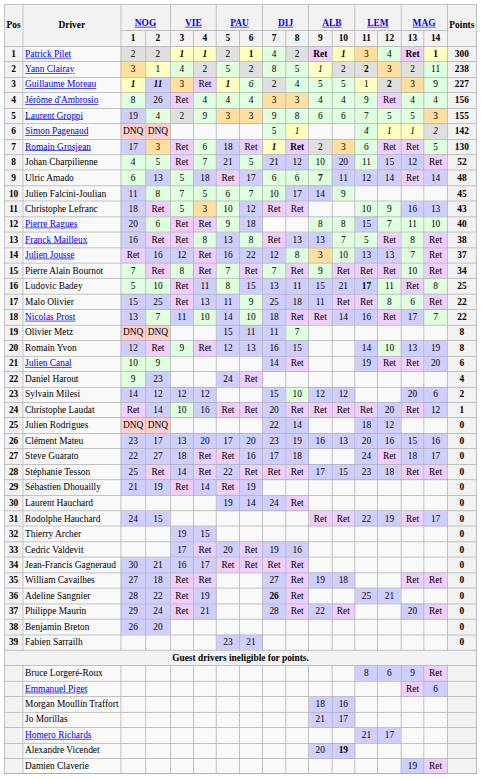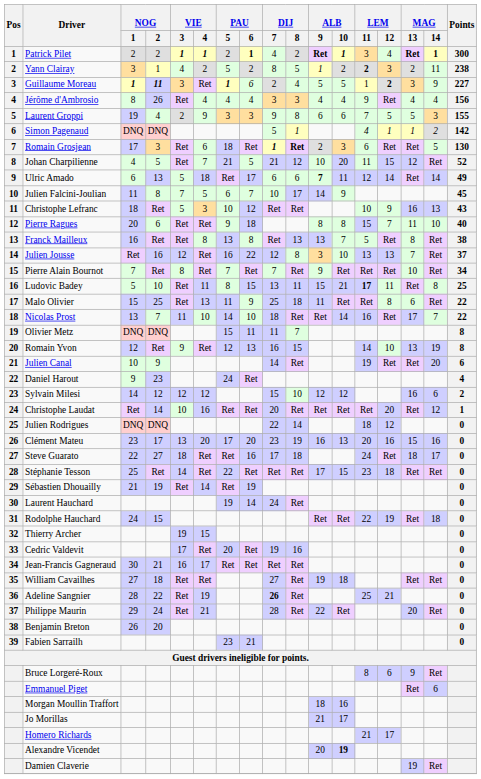 <table class="wikitable" style="font-size:85%; text-align:center;">
 <tr>
 <th rowspan=2>Pos</th>
 <th rowspan=2>Driver</th>
 <th colspan=2><br><a href='#'>NOG</a></th>
 <th colspan=2><br><a href='#'>VIE</a></th>
 <th colspan=2><br><a href='#'>PAU</a></th>
 <th colspan=2><br><a href='#'>DIJ</a></th>
 <th colspan=2><br><a href='#'>ALB</a></th>
 <th colspan=2><br><a href='#'>LEM</a></th>
 <th colspan=2><br><a href='#'>MAG</a></th>
 <th rowspan=2>Points</th>
 </tr>
 <tr>
 <th width="27">1</th>
 <th width="27">2</th>
 <th width="27">3</th>
 <th width="27">4</th>
 <th width="27">5</th>
 <th width="27">6</th>
 <th width="27">7</th>
 <th width="27">8</th>
 <th width="27">9</th>
 <th width="27">10</th>
 <th width="27">11</th>
 <th width="27">12</th>
 <th width="27">13</th>
 <th width="27">14</th>
 </tr>
 <tr>
 <th>1</th>
 <td align=left nowrap> <a href='#'>Patrick Pilet</a></td>
 <td style="background:#DFDFDF;">2</td>
 <td style="background:#DFDFDF;">2</td>
 <td style="background:#FFFFBF;"><strong><em>1</em></strong></td>
 <td style="background:#FFFFBF;"><strong><em>1</em></strong></td>
 <td style="background:#DFDFDF;">2</td>
 <td style="background:#FFFFBF;"><strong>1</strong></td>
 <td style="background:#DFFFDF;">4</td>
 <td style="background:#DFDFDF;">2</td>
 <td style="background:#EFCFFF;"><strong>Ret</strong></td>
 <td style="background:#FFFFBF;"><strong><em>1</em></strong></td>
 <td style="background:#FFDF9F;">3</td>
 <td style="background:#DFFFDF;">4</td>
 <td style="background:#EFCFFF;"><strong>Ret</strong></td>
 <td style="background:#FFFFBF;"><strong>1</strong></td>
 <th>300</th>
 </tr>
 <tr>
 <th>2</th>
 <td align=left nowrap> <a href='#'>Yann Clairay</a></td>
 <td style="background:#FFDF9F;">3</td>
 <td style="background:#FFFFBF;">1</td>
 <td style="background:#DFFFDF;">4</td>
 <td style="background:#DFDFDF;">2</td>
 <td style="background:#DFFFDF;">5</td>
 <td style="background:#DFDFDF;">2</td>
 <td style="background:#DFFFDF;">8</td>
 <td style="background:#DFFFDF;">5</td>
 <td style="background:#FFFFBF;"><em>1</em></td>
 <td style="background:#DFDFDF;">2</td>
 <td style="background:#DFDFDF;"><strong>2</strong></td>
 <td style="background:#FFDF9F;">3</td>
 <td style="background:#DFDFDF;">2</td>
 <td style="background:#DFFFDF;">11</td>
 <th>238</th>
 </tr>
 <tr>
 <th>3</th>
 <td align=left nowrap> <a href='#'>Guillaume Moreau</a></td>
 <td style="background:#FFFFBF;"><strong><em>1</em></strong></td>
 <td style="background:#CFCFFF;"><strong><em>11</em></strong></td>
 <td style="background:#FFDF9F;">3</td>
 <td style="background:#EFCFFF;">Ret</td>
 <td style="background:#FFFFBF;"><strong><em>1</em></strong></td>
 <td style="background:#DFFFDF;"><em>6</em></td>
 <td style="background:#DFDFDF;">2</td>
 <td style="background:#DFFFDF;">4</td>
 <td style="background:#DFFFDF;">5</td>
 <td style="background:#DFFFDF;">5</td>
 <td style="background:#FFFFBF;">1</td>
 <td style="background:#DFDFDF;"><strong>2</strong></td>
 <td style="background:#FFDF9F;">3</td>
 <td style="background:#DFFFDF;">9</td>
 <th>227</th>
 </tr>
 <tr>
 <th>4</th>
 <td align=left nowrap> <a href='#'>Jérôme d'Ambrosio</a></td>
 <td style="background:#DFFFDF;">8</td>
 <td style="background:#CFCFFF;">26</td>
 <td style="background:#EFCFFF;">Ret</td>
 <td style="background:#DFFFDF;">4</td>
 <td style="background:#DFFFDF;">4</td>
 <td style="background:#DFFFDF;">4</td>
 <td style="background:#FFDF9F;">3</td>
 <td style="background:#FFDF9F;">3</td>
 <td style="background:#DFFFDF;">4</td>
 <td style="background:#DFFFDF;">4</td>
 <td style="background:#DFFFDF;">9</td>
 <td style="background:#EFCFFF;">Ret</td>
 <td style="background:#DFFFDF;">4</td>
 <td style="background:#DFFFDF;">4</td>
 <th>156</th>
 </tr>
 <tr>
 <th>5</th>
 <td align=left nowrap> <a href='#'>Laurent Groppi</a></td>
 <td style="background:#CFCFFF;">19</td>
 <td style="background:#DFFFDF;">4</td>
 <td style="background:#DFDFDF;">2</td>
 <td style="background:#DFFFDF;">9</td>
 <td style="background:#FFDF9F;">3</td>
 <td style="background:#FFDF9F;">3</td>
 <td style="background:#DFFFDF;">9</td>
 <td style="background:#DFFFDF;">8</td>
 <td style="background:#DFFFDF;">6</td>
 <td style="background:#DFFFDF;">6</td>
 <td style="background:#DFFFDF;">7</td>
 <td style="background:#DFFFDF;">5</td>
 <td style="background:#DFFFDF;">5</td>
 <td style="background:#FFDF9F;">3</td>
 <th>155</th>
 </tr>
 <tr>
 <th>6</th>
 <td align=left nowrap> <a href='#'>Simon Pagenaud</a></td>
 <td style="background:#FFCFCF;">DNQ</td>
 <td style="background:#FFCFCF;">DNQ</td>
 <td></td>
 <td></td>
 <td></td>
 <td></td>
 <td style="background:#DFFFDF;">5</td>
 <td style="background:#FFFFBF;"><em>1</em></td>
 <td></td>
 <td></td>
 <td style="background:#DFFFDF;"><em>4</em></td>
 <td style="background:#FFFFBF;"><em>1</em></td>
 <td style="background:#FFFFBF;"><em>1</em></td>
 <td style="background:#DFDFDF;"><em>2</em></td>
 <th>142</th>
 </tr>
 <tr>
 <th>7</th>
 <td align=left nowrap> <a href='#'>Romain Grosjean</a></td>
 <td style="background:#CFCFFF;">17</td>
 <td style="background:#FFDF9F;">3</td>
 <td style="background:#EFCFFF;">Ret</td>
 <td style="background:#DFFFDF;">6</td>
 <td style="background:#CFCFFF;">18</td>
 <td style="background:#EFCFFF;">Ret</td>
 <td style="background:#FFFFBF;"><strong><em>1</em></strong></td>
 <td style="background:#EFCFFF;"><strong>Ret</strong></td>
 <td style="background:#DFDFDF;">2</td>
 <td style="background:#FFDF9F;">3</td>
 <td style="background:#DFFFDF;">6</td>
 <td style="background:#EFCFFF;">Ret</td>
 <td style="background:#EFCFFF;">Ret</td>
 <td style="background:#DFFFDF;">5</td>
 <th>130</th>
 </tr>
 <tr>
 <th>8</th>
 <td align=left nowrap> Johan Charpilienne</td>
 <td style="background:#DFFFDF;">4</td>
 <td style="background:#DFFFDF;">5</td>
 <td style="background:#EFCFFF;">Ret</td>
 <td style="background:#DFFFDF;">7</td>
 <td style="background:#CFCFFF;">21</td>
 <td style="background:#DFFFDF;">5</td>
 <td style="background:#CFCFFF;">21</td>
 <td style="background:#CFCFFF;">12</td>
 <td style="background:#DFFFDF;">10</td>
 <td style="background:#CFCFFF;">20</td>
 <td style="background:#DFFFDF;">11</td>
 <td style="background:#CFCFFF;">15</td>
 <td style="background:#CFCFFF;">12</td>
 <td style="background:#EFCFFF;">Ret</td>
 <th>52</th>
 </tr>
 <tr>
 <th>9</th>
 <td align=left nowrap> Ulric Amado</td>
 <td style="background:#DFFFDF;">6</td>
 <td style="background:#CFCFFF;">13</td>
 <td style="background:#DFFFDF;">5</td>
 <td style="background:#CFCFFF;">18</td>
 <td style="background:#EFCFFF;">Ret</td>
 <td style="background:#CFCFFF;">17</td>
 <td style="background:#DFFFDF;">6</td>
 <td style="background:#DFFFDF;">6</td>
 <td style="background:#DFFFDF;"><strong>7</strong></td>
 <td style="background:#CFCFFF;">11</td>
 <td style="background:#CFCFFF;">12</td>
 <td style="background:#CFCFFF;">14</td>
 <td style="background:#EFCFFF;">Ret</td>
 <td style="background:#CFCFFF;">14</td>
-<th>48</th>
+<th>49</th>
 </tr>
 <tr>
 <th>10</th>
 <td align=left nowrap> Julien Falcini-Joulian</td>
 <td style="background:#CFCFFF;">11</td>
 <td style="background:#DFFFDF;">8</td>
 <td style="background:#DFFFDF;">7</td>
 <td style="background:#DFFFDF;">5</td>
 <td style="background:#DFFFDF;">6</td>
 <td style="background:#DFFFDF;">7</td>
 <td style="background:#DFFFDF;">10</td>
 <td style="background:#CFCFFF;">17</td>
 <td style="background:#CFCFFF;">14</td>
 <td style="background:#DFFFDF;">9</td>
 <td></td>
 <td></td>
 <td></td>
 <td></td>
 <th>45</th>
 </tr>
 <tr>
 <th>11</th>
 <td align=left nowrap> Christophe Lefranc</td>
 <td style="background:#CFCFFF;">18</td>
 <td style="background:#EFCFFF;">Ret</td>
 <td style="background:#DFFFDF;">5</td>
 <td style="background:#FFDF9F;">3</td>
 <td style="background:#DFFFDF;">10</td>
 <td style="background:#CFCFFF;">12</td>
 <td style="background:#EFCFFF;">Ret</td>
 <td style="background:#EFCFFF;">Ret</td>
 <td></td>
 <td></td>
 <td style="background:#DFFFDF;">10</td>
 <td style="background:#DFFFDF;">9</td>
 <td style="background:#CFCFFF;">16</td>
 <td style="background:#CFCFFF;">13</td>
 <th>43</th>
 </tr>
 <tr>
 <th>12</th>
 <td align=left nowrap> <a href='#'>Pierre Ragues</a></td>
 <td style="background:#CFCFFF;">20</td>
 <td style="background:#DFFFDF;">6</td>
 <td style="background:#EFCFFF;">Ret</td>
 <td style="background:#EFCFFF;">Ret</td>
 <td style="background:#DFFFDF;">9</td>
 <td style="background:#CFCFFF;">18</td>
 <td></td>
 <td></td>
 <td style="background:#DFFFDF;">8</td>
 <td style="background:#DFFFDF;">8</td>
 <td style="background:#CFCFFF;">15</td>
 <td style="background:#DFFFDF;">7</td>
 <td style="background:#DFFFDF;">11</td>
 <td style="background:#DFFFDF;">10</td>
 <th>40</th>
 </tr>
 <tr>
 <th>13</th>
 <td align=left nowrap> <a href='#'>Franck Mailleux</a></td>
 <td style="background:#CFCFFF;">16</td>
 <td style="background:#EFCFFF;">Ret</td>
 <td style="background:#EFCFFF;">Ret</td>
 <td style="background:#DFFFDF;">8</td>
 <td style="background:#CFCFFF;">13</td>
 <td style="background:#DFFFDF;">8</td>
 <td style="background:#EFCFFF;">Ret</td>
 <td style="background:#CFCFFF;">13</td>
 <td style="background:#CFCFFF;">13</td>
 <td style="background:#DFFFDF;">7</td>
 <td style="background:#DFFFDF;">5</td>
 <td style="background:#EFCFFF;">Ret</td>
 <td style="background:#DFFFDF;">8</td>
 <td style="background:#EFCFFF;">Ret</td>
 <th>38</th>
 </tr>
 <tr>
 <th>14</th>
 <td align=left nowrap> <a href='#'>Julien Jousse</a></td>
 <td style="background:#EFCFFF;">Ret</td>
 <td style="background:#CFCFFF;">16</td>
 <td style="background:#CFCFFF;">12</td>
 <td style="background:#EFCFFF;">Ret</td>
 <td style="background:#CFCFFF;">16</td>
 <td style="background:#CFCFFF;">22</td>
 <td style="background:#CFCFFF;">12</td>
 <td style="background:#DFFFDF;">8</td>
 <td style="background:#FFDF9F;">3</td>
 <td style="background:#DFFFDF;">10</td>
 <td style="background:#CFCFFF;">13</td>
 <td style="background:#CFCFFF;">13</td>
 <td style="background:#DFFFDF;">7</td>
 <td style="background:#EFCFFF;">Ret</td>
 <th>37</th>
 </tr>
 <tr>
 <th>15</th>
 <td align=left nowrap> Pierre Alain Bournot</td>
 <td style="background:#DFFFDF;">7</td>
 <td style="background:#EFCFFF;">Ret</td>
 <td style="background:#DFFFDF;">8</td>
 <td style="background:#EFCFFF;">Ret</td>
 <td style="background:#DFFFDF;">7</td>
 <td style="background:#EFCFFF;">Ret</td>
 <td style="background:#DFFFDF;">7</td>
 <td style="background:#EFCFFF;">Ret</td>
 <td style="background:#DFFFDF;">9</td>
 <td style="background:#EFCFFF;">Ret</td>
 <td style="background:#EFCFFF;">Ret</td>
 <td style="background:#EFCFFF;">Ret</td>
 <td style="background:#DFFFDF;">10</td>
 <td style="background:#EFCFFF;">Ret</td>
 <th>34</th>
 </tr>
 <tr>
 <th>16</th>
 <td align=left nowrap> Ludovic Badey</td>
 <td style="background:#DFFFDF;">5</td>
 <td style="background:#DFFFDF;">10</td>
 <td style="background:#EFCFFF;">Ret</td>
 <td style="background:#CFCFFF;">11</td>
 <td style="background:#DFFFDF;">8</td>
 <td style="background:#CFCFFF;">15</td>
 <td style="background:#CFCFFF;">13</td>
 <td style="background:#CFCFFF;">11</td>
 <td style="background:#CFCFFF;">15</td>
 <td style="background:#CFCFFF;">21</td>
 <td style="background:#CFCFFF;"><strong>17</strong></td>
 <td style="background:#DFFFDF;">11</td>
 <td style="background:#EFCFFF;">Ret</td>
 <td style="background:#DFFFDF;">8</td>
 <th>25</th>
 </tr>
 <tr>
 <th>17</th>
 <td align=left nowrap> Malo Olivier</td>
 <td style="background:#CFCFFF;">15</td>
 <td style="background:#CFCFFF;">25</td>
 <td style="background:#EFCFFF;">Ret</td>
 <td style="background:#CFCFFF;">13</td>
 <td style="background:#CFCFFF;">11</td>
 <td style="background:#DFFFDF;">9</td>
 <td style="background:#CFCFFF;">25</td>
 <td style="background:#CFCFFF;">18</td>
 <td style="background:#CFCFFF;">11</td>
 <td style="background:#EFCFFF;">Ret</td>
 <td style="background:#EFCFFF;">Ret</td>
 <td style="background:#DFFFDF;">8</td>
 <td style="background:#DFFFDF;">6</td>
 <td style="background:#EFCFFF;">Ret</td>
 <th>22</th>
 </tr>
 <tr>
 <th>18</th>
 <td align=left nowrap> <a href='#'>Nicolas Prost</a></td>
 <td style="background:#CFCFFF;">13</td>
 <td style="background:#DFFFDF;">7</td>
 <td style="background:#CFCFFF;">11</td>
 <td style="background:#DFFFDF;">10</td>
 <td style="background:#CFCFFF;">14</td>
 <td style="background:#DFFFDF;">10</td>
 <td style="background:#CFCFFF;">18</td>
 <td style="background:#EFCFFF;">Ret</td>
 <td style="background:#EFCFFF;">Ret</td>
 <td style="background:#CFCFFF;">14</td>
 <td style="background:#CFCFFF;">16</td>
 <td style="background:#EFCFFF;">Ret</td>
 <td style="background:#CFCFFF;">17</td>
 <td style="background:#DFFFDF;">7</td>
 <th>22</th>
 </tr>
 <tr>
 <th>19</th>
 <td align=left nowrap> Olivier Metz</td>
 <td style="background:#FFCFCF;">DNQ</td>
 <td style="background:#FFCFCF;">DNQ</td>
 <td></td>
 <td></td>
 <td style="background:#CFCFFF;">15</td>
 <td style="background:#CFCFFF;">11</td>
 <td style="background:#CFCFFF;">11</td>
 <td style="background:#DFFFDF;">7</td>
 <td></td>
 <td></td>
 <td></td>
 <td></td>
 <td></td>
 <td></td>
 <th>8</th>
 </tr>
 <tr>
 <th>20</th>
 <td align=left nowrap> Romain Yvon</td>
 <td style="background:#CFCFFF;">12</td>
 <td style="background:#EFCFFF;">Ret</td>
 <td style="background:#DFFFDF;">9</td>
 <td style="background:#EFCFFF;">Ret</td>
 <td style="background:#CFCFFF;">12</td>
 <td style="background:#CFCFFF;">13</td>
 <td style="background:#CFCFFF;">16</td>
 <td style="background:#CFCFFF;">15</td>
 <td></td>
 <td></td>
 <td style="background:#CFCFFF;">14</td>
 <td style="background:#DFFFDF;">10</td>
 <td style="background:#CFCFFF;">13</td>
 <td style="background:#CFCFFF;">19</td>
 <th>8</th>
 </tr>
 <tr>
 <th>21</th>
 <td align=left nowrap> <a href='#'>Julien Canal</a></td>
 <td style="background:#DFFFDF;">10</td>
 <td style="background:#DFFFDF;">9</td>
 <td></td>
 <td></td>
 <td></td>
 <td></td>
 <td style="background:#CFCFFF;">14</td>
 <td style="background:#EFCFFF;">Ret</td>
 <td></td>
 <td></td>
 <td style="background:#CFCFFF;">19</td>
 <td style="background:#EFCFFF;">Ret</td>
 <td style="background:#EFCFFF;">Ret</td>
 <td style="background:#CFCFFF;">20</td>
 <th>6</th>
 </tr>
 <tr>
 <th>22</th>
 <td align=left nowrap> Daniel Harout</td>
 <td style="background:#DFFFDF;">9</td>
 <td style="background:#CFCFFF;">23</td>
 <td></td>
 <td></td>
 <td style="background:#CFCFFF;">24</td>
 <td style="background:#EFCFFF;">Ret</td>
 <td></td>
 <td></td>
 <td></td>
 <td></td>
 <td></td>
 <td></td>
 <td></td>
 <td></td>
 <th>4</th>
 </tr>
 <tr>
 <th>23</th>
 <td align=left nowrap> Sylvain Milesi</td>
 <td style="background:#CFCFFF;">14</td>
 <td style="background:#CFCFFF;">12</td>
 <td style="background:#CFCFFF;">12</td>
 <td style="background:#CFCFFF;">12</td>
 <td></td>
 <td></td>
 <td style="background:#CFCFFF;">15</td>
 <td style="background:#DFFFDF;">10</td>
 <td style="background:#CFCFFF;">12</td>
 <td style="background:#CFCFFF;">12</td>
 <td></td>
 <td></td>
-<td style="background:#CFCFFF;">20</td>
+<td style="background:#CFCFFF;">16</td>
 <td style="background:#CFCFFF;">6</td>
 <th>2</th>
 </tr>
 <tr>
 <th>24</th>
 <td align=left nowrap> Christophe Laudat</td>
 <td style="background:#EFCFFF;">Ret</td>
 <td style="background:#CFCFFF;">14</td>
 <td style="background:#DFFFDF;">10</td>
 <td style="background:#CFCFFF;">16</td>
 <td style="background:#EFCFFF;">Ret</td>
 <td style="background:#EFCFFF;">Ret</td>
 <td style="background:#CFCFFF;">20</td>
 <td style="background:#EFCFFF;">Ret</td>
 <td style="background:#EFCFFF;">Ret</td>
 <td style="background:#EFCFFF;">Ret</td>
 <td style="background:#EFCFFF;">Ret</td>
 <td style="background:#CFCFFF;">20</td>
 <td style="background:#EFCFFF;">Ret</td>
 <td style="background:#CFCFFF;">12</td>
 <th>1</th>
 </tr>
 <tr>
 <th>25</th>
 <td align=left nowrap> Julien Rodrigues</td>
 <td style="background:#FFCFCF;">DNQ</td>
 <td style="background:#FFCFCF;">DNQ</td>
 <td></td>
 <td></td>
 <td></td>
 <td></td>
 <td style="background:#CFCFFF;">22</td>
 <td style="background:#CFCFFF;">14</td>
 <td></td>
 <td></td>
 <td style="background:#CFCFFF;">18</td>
 <td style="background:#CFCFFF;">12</td>
 <td></td>
 <td></td>
 <th>0</th>
 </tr>
 <tr>
 <th>26</th>
 <td align=left nowrap> Clément Mateu</td>
 <td style="background:#CFCFFF;">23</td>
 <td style="background:#CFCFFF;">17</td>
 <td style="background:#CFCFFF;">13</td>
 <td style="background:#CFCFFF;">20</td>
 <td style="background:#CFCFFF;">17</td>
 <td style="background:#CFCFFF;">20</td>
 <td style="background:#CFCFFF;">23</td>
 <td style="background:#CFCFFF;">19</td>
 <td style="background:#CFCFFF;">16</td>
 <td style="background:#CFCFFF;">13</td>
 <td style="background:#CFCFFF;">20</td>
 <td style="background:#CFCFFF;">16</td>
 <td style="background:#CFCFFF;">15</td>
 <td style="background:#CFCFFF;">16</td>
 <th>0</th>
 </tr>
 <tr>
 <th>27</th>
 <td align=left nowrap> Steve Guarato</td>
 <td style="background:#CFCFFF;">22</td>
 <td style="background:#CFCFFF;">27</td>
 <td style="background:#CFCFFF;">18</td>
 <td style="background:#EFCFFF;">Ret</td>
 <td style="background:#EFCFFF;">Ret</td>
 <td style="background:#CFCFFF;">16</td>
 <td style="background:#CFCFFF;">17</td>
 <td style="background:#CFCFFF;">18</td>
 <td></td>
 <td></td>
 <td style="background:#CFCFFF;">24</td>
 <td style="background:#EFCFFF;">Ret</td>
 <td style="background:#CFCFFF;">18</td>
 <td style="background:#CFCFFF;">17</td>
 <th>0</th>
 </tr>
 <tr>
 <th>28</th>
 <td align=left nowrap> Stéphanie Tesson</td>
 <td style="background:#CFCFFF;">25</td>
 <td style="background:#EFCFFF;">Ret</td>
 <td style="background:#CFCFFF;">14</td>
 <td style="background:#EFCFFF;">Ret</td>
 <td style="background:#CFCFFF;">22</td>
 <td style="background:#EFCFFF;">Ret</td>
 <td style="background:#EFCFFF;">Ret</td>
 <td style="background:#EFCFFF;">Ret</td>
 <td style="background:#CFCFFF;">17</td>
 <td style="background:#CFCFFF;">15</td>
 <td style="background:#CFCFFF;">23</td>
 <td style="background:#CFCFFF;">18</td>
 <td style="background:#EFCFFF;">Ret</td>
 <td style="background:#EFCFFF;">Ret</td>
 <th>0</th>
 </tr>
 <tr>
 <th>29</th>
 <td align=left nowrap> Sébastien Dhouailly</td>
 <td style="background:#CFCFFF;">21</td>
 <td style="background:#CFCFFF;">19</td>
 <td style="background:#EFCFFF;">Ret</td>
 <td style="background:#CFCFFF;">14</td>
 <td style="background:#EFCFFF;">Ret</td>
 <td style="background:#CFCFFF;">19</td>
 <td></td>
 <td></td>
 <td></td>
 <td></td>
 <td></td>
 <td></td>
 <td></td>
 <td></td>
 <th>0</th>
 </tr>
 <tr>
 <th>30</th>
 <td align=left nowrap> Laurent Hauchard</td>
 <td></td>
 <td></td>
 <td></td>
 <td></td>
 <td style="background:#CFCFFF;">19</td>
 <td style="background:#CFCFFF;">14</td>
 <td style="background:#CFCFFF;">24</td>
 <td style="background:#EFCFFF;">Ret</td>
 <td></td>
 <td></td>
 <td></td>
 <td></td>
 <td></td>
 <td></td>
 <th>0</th>
 </tr>
 <tr>
 <th>31</th>
 <td align=left nowrap> Rodolphe Hauchard</td>
 <td style="background:#CFCFFF;">24</td>
 <td style="background:#CFCFFF;">15</td>
 <td></td>
 <td></td>
 <td></td>
 <td></td>
 <td></td>
 <td></td>
 <td style="background:#EFCFFF;">Ret</td>
 <td style="background:#EFCFFF;">Ret</td>
 <td style="background:#CFCFFF;">22</td>
 <td style="background:#CFCFFF;">19</td>
 <td style="background:#EFCFFF;">Ret</td>
-<td style="background:#CFCFFF;">17</td>
+<td style="background:#CFCFFF;">18</td>
 <th>0</th>
 </tr>
 <tr>
 <th>32</th>
 <td align=left nowrap> Thierry Archer</td>
 <td></td>
 <td></td>
 <td style="background:#CFCFFF;">19</td>
 <td style="background:#CFCFFF;">15</td>
 <td></td>
 <td></td>
 <td></td>
 <td></td>
 <td></td>
 <td></td>
 <td></td>
 <td></td>
 <td></td>
 <td></td>
 <th>0</th>
 </tr>
 <tr>
 <th>33</th>
 <td align=left nowrap> Cedric Valdevit</td>
 <td></td>
 <td></td>
 <td style="background:#CFCFFF;">17</td>
 <td style="background:#EFCFFF;">Ret</td>
 <td style="background:#CFCFFF;">20</td>
 <td style="background:#EFCFFF;">Ret</td>
 <td style="background:#CFCFFF;">19</td>
 <td style="background:#CFCFFF;">16</td>
 <td></td>
 <td></td>
 <td></td>
 <td></td>
 <td></td>
 <td></td>
 <th>0</th>
 </tr>
 <tr>
 <th>34</th>
 <td align=left nowrap> Jean-Francis Gagneraud</td>
 <td style="background:#CFCFFF;">30</td>
 <td style="background:#CFCFFF;">21</td>
 <td style="background:#CFCFFF;">16</td>
 <td style="background:#CFCFFF;">17</td>
 <td style="background:#EFCFFF;">Ret</td>
 <td style="background:#EFCFFF;">Ret</td>
 <td style="background:#EFCFFF;">Ret</td>
 <td style="background:#EFCFFF;">Ret</td>
 <td></td>
 <td></td>
 <td></td>
 <td></td>
 <td></td>
 <td></td>
 <th>0</th>
 </tr>
 <tr>
 <th>35</th>
 <td align=left nowrap> William Cavailhes</td>
 <td style="background:#CFCFFF;">27</td>
 <td style="background:#CFCFFF;">18</td>
 <td style="background:#EFCFFF;">Ret</td>
 <td style="background:#EFCFFF;">Ret</td>
 <td></td>
 <td></td>
 <td style="background:#CFCFFF;">27</td>
 <td style="background:#EFCFFF;">Ret</td>
 <td style="background:#CFCFFF;">19</td>
 <td style="background:#CFCFFF;">18</td>
 <td></td>
 <td></td>
 <td style="background:#EFCFFF;">Ret</td>
 <td style="background:#EFCFFF;">Ret</td>
 <th>0</th>
 </tr>
 <tr>
 <th>36</th>
 <td align=left nowrap> Adeline Sangnier</td>
 <td style="background:#CFCFFF;">28</td>
 <td style="background:#CFCFFF;">22</td>
 <td style="background:#EFCFFF;">Ret</td>
 <td style="background:#CFCFFF;">19</td>
 <td></td>
 <td></td>
 <td style="background:#CFCFFF;"><strong>26</strong></td>
 <td style="background:#EFCFFF;">Ret</td>
 <td></td>
 <td></td>
 <td style="background:#CFCFFF;">25</td>
 <td style="background:#CFCFFF;">21</td>
 <td></td>
 <td></td>
 <th>0</th>
 </tr>
 <tr>
 <th>37</th>
 <td align=left nowrap> Philippe Maurin</td>
 <td style="background:#CFCFFF;">29</td>
 <td style="background:#CFCFFF;">24</td>
 <td style="background:#EFCFFF;">Ret</td>
 <td style="background:#CFCFFF;">21</td>
 <td></td>
 <td></td>
 <td style="background:#CFCFFF;">28</td>
 <td style="background:#EFCFFF;">Ret</td>
 <td style="background:#CFCFFF;">22</td>
 <td style="background:#EFCFFF;">Ret</td>
 <td></td>
 <td></td>
 <td style="background:#CFCFFF;">20</td>
 <td style="background:#EFCFFF;">Ret</td>
 <th>0</th>
 </tr>
 <tr>
 <th>38</th>
 <td align=left nowrap> Benjamin Breton</td>
 <td style="background:#CFCFFF;">26</td>
 <td style="background:#CFCFFF;">20</td>
 <td></td>
 <td></td>
 <td></td>
 <td></td>
 <td></td>
 <td></td>
 <td></td>
 <td></td>
 <td></td>
 <td></td>
 <td></td>
 <td></td>
 <th>0</th>
 </tr>
 <tr>
 <th>39</th>
 <td align=left nowrap> Fabien Sarrailh</td>
 <td></td>
 <td></td>
 <td></td>
 <td></td>
 <td style="background:#CFCFFF;">23</td>
 <td style="background:#CFCFFF;">21</td>
 <td></td>
 <td></td>
 <td></td>
 <td></td>
 <td></td>
 <td></td>
 <td></td>
 <td></td>
 <th>0</th>
 </tr>
 <tr>
 <th colspan=19>Guest drivers ineligible for points.</th>
 </tr>
 <tr>
 <th></th>
 <td align=left nowrap> Bruce Lorgeré-Roux</td>
 <td></td>
 <td></td>
 <td></td>
 <td></td>
 <td></td>
 <td></td>
 <td></td>
 <td></td>
 <td></td>
 <td></td>
 <td style="background:#CFCFFF;">8</td>
 <td style="background:#CFCFFF;">6</td>
 <td style="background:#CFCFFF;">9</td>
 <td style="background:#EFCFFF;">Ret</td>
 <th></th>
 </tr>
 <tr>
 <th></th>
 <td align=left nowrap> <a href='#'>Emmanuel Piget</a></td>
 <td></td>
 <td></td>
 <td></td>
 <td></td>
 <td></td>
 <td></td>
 <td></td>
 <td></td>
 <td></td>
 <td></td>
 <td></td>
 <td></td>
 <td style="background:#EFCFFF;">Ret</td>
 <td style="background:#CFCFFF;">6</td>
 <th></th>
 </tr>
 <tr>
 <th></th>
 <td align=left nowrap> Morgan Moullin Traffort</td>
 <td></td>
 <td></td>
 <td></td>
 <td></td>
 <td></td>
 <td></td>
 <td></td>
 <td></td>
 <td style="background:#CFCFFF;">18</td>
 <td style="background:#CFCFFF;">16</td>
 <td></td>
 <td></td>
 <td></td>
 <td></td>
 <th></th>
 </tr>
 <tr>
 <th></th>
 <td align=left nowrap> Jo Morillas</td>
 <td></td>
 <td></td>
 <td></td>
 <td></td>
 <td></td>
 <td></td>
 <td></td>
 <td></td>
 <td style="background:#CFCFFF;">21</td>
 <td style="background:#CFCFFF;">17</td>
 <td></td>
 <td></td>
 <td></td>
 <td></td>
 <th></th>
 </tr>
 <tr>
 <th></th>
 <td align=left nowrap> <a href='#'>Homero Richards</a></td>
 <td></td>
 <td></td>
 <td></td>
 <td></td>
 <td></td>
 <td></td>
 <td></td>
 <td></td>
 <td></td>
 <td></td>
 <td style="background:#CFCFFF;">21</td>
 <td style="background:#CFCFFF;">17</td>
 <td></td>
 <td></td>
 <th></th>
 </tr>
 <tr>
 <th></th>
 <td align=left nowrap> Alexandre Vicendet</td>
 <td></td>
 <td></td>
 <td></td>
 <td></td>
 <td></td>
 <td></td>
 <td></td>
 <td></td>
 <td style="background:#CFCFFF;">20</td>
 <td style="background:#CFCFFF;"><strong>19</strong></td>
 <td></td>
 <td></td>
 <td></td>
 <td></td>
 <th></th>
 </tr>
 <tr>
 <th></th>
 <td align=left nowrap> Damien Claverie</td>
 <td></td>
 <td></td>
 <td></td>
 <td></td>
 <td></td>
 <td></td>
 <td></td>
 <td></td>
 <td></td>
 <td></td>
 <td></td>
 <td></td>
 <td style="background:#CFCFFF;">19</td>
 <td style="background:#EFCFFF;">Ret</td>
 <th></th>
 </tr>
 <tr>
 </tr>
 </table>
